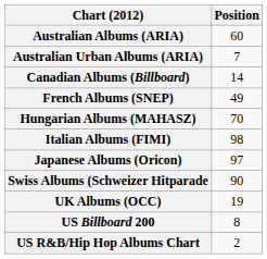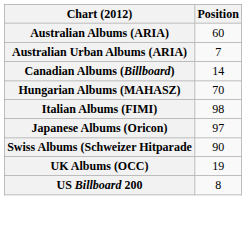 <table class="wikitable plainrowheaders sortable" style="text-align:center;" border="2">
 <tr>
 <th scope="col">Chart (2012)</th>
 <th scope="col">Position</th>
 </tr>
 <tr>
 <th scope="row">Australian Albums (ARIA)</th>
 <td>60</td>
 </tr>
 <tr>
 <th scope="row">Australian Urban Albums (ARIA)</th>
 <td>7</td>
 </tr>
 <tr>
 <th scope="row">Canadian Albums (<em>Billboard</em>)</th>
 <td>14</td>
-</tr>
-<tr>
-<th scope="row">French Albums (SNEP)</th>
-<td>49</td>
 </tr>
 <tr>
 <th scope="row">Hungarian Albums (MAHASZ)</th>
 <td>70</td>
 </tr>
 <tr>
 <th scope="row">Italian Albums (FIMI)</th>
 <td>98</td>
 </tr>
 <tr>
 <th scope="row">Japanese Albums (Oricon)</th>
 <td>97</td>
 </tr>
 <tr>
 <th scope="row">Swiss Albums (Schweizer Hitparade</th>
 <td>90</td>
 </tr>
 <tr>
 <th scope="row">UK Albums (OCC)</th>
 <td>19</td>
 </tr>
 <tr>
 <th scope="row">US <em>Billboard</em> 200</th>
 <td>8</td>
 </tr>
-<tr>
-<th scope="row">US R&B/Hip Hop Albums Chart</th>
-<td>2</td>
-</tr>
 </table>
